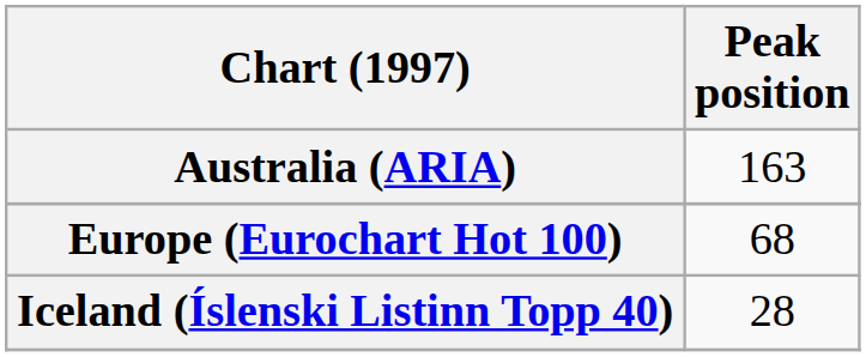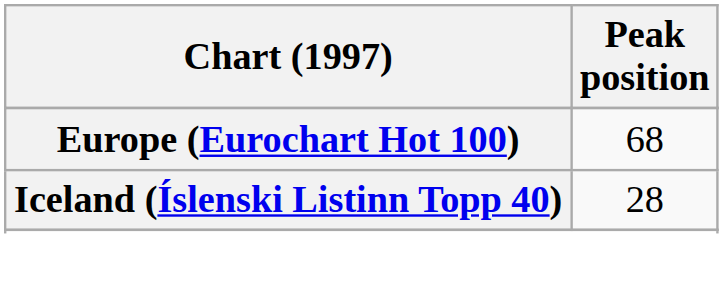 <table class="wikitable sortable plainrowheaders" style="text-align:center">
 <tr>
 <th>Chart (1997)</th>
 <th>Peak<br>position</th>
-</tr>
-<tr>
-<th scope="row">Australia (<a href='#'>ARIA</a>)</th>
-<td>163</td>
 </tr>
 <tr>
 </tr>
 <tr>
 <th scope="row">Europe (<a href='#'>Eurochart Hot 100</a>)</th>
 <td>68</td>
 </tr>
 <tr>
 <th scope="row">Iceland (<a href='#'>Íslenski Listinn Topp 40</a>)</th>
 <td>28</td>
 </tr>
 <tr>
 </tr>
 <tr>
 </tr>
 </table>
